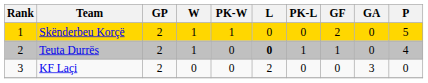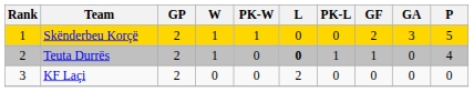 <table class="wikitable" style="text-align: center;">
 <tr>
 <th width=30>Rank</th>
 <th width=140>Team</th>
 <th width=40>GP</th>
 <th width=40>W</th>
 <th width=50>PK-W</th>
 <th width=40>L</th>
 <th width=40>PK-L</th>
 <th width=40>GF</th>
 <th width=40>GA</th>
 <th width=40>P</th>
 </tr>
 <tr bgcolor="gold">
 <td>1</td>
 <td align="left"> <a href='#'>Skënderbeu Korçë</a></td>
 <td>2</td>
 <td>1</td>
 <td>1</td>
 <td>0</td>
 <td>0</td>
 <td>2</td>
-<td>0</td>
+<td>3</td>
 <td>5</td>
 </tr>
 <tr bgcolor="silver">
 <td>2</td>
 <td align="left"> <a href='#'>Teuta Durrës</a></td>
 <td>2</td>
 <td>1</td>
 <td>0</td>
 <td><strong>0</strong></td>
 <td>1</td>
 <td>1</td>
 <td>0</td>
 <td>4</td>
 </tr>
 <tr bgcolor="">
 <td>3</td>
 <td align="left"> <a href='#'>KF Laçi</a></td>
 <td>2</td>
 <td>0</td>
 <td>0</td>
 <td>2</td>
 <td>0</td>
 <td>0</td>
-<td>3</td>
+<td>0</td>
 <td>0</td>
 </tr>
 <tr>
 </tr>
 </table>
